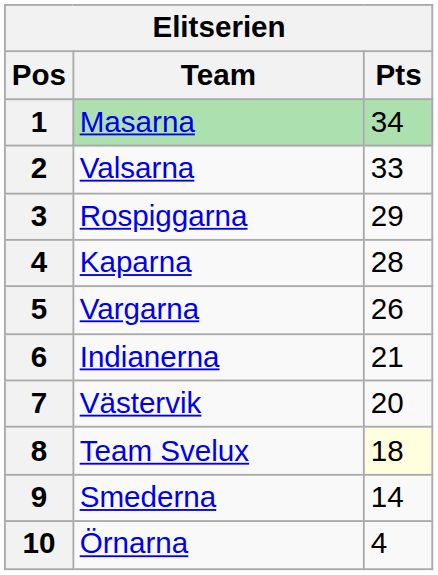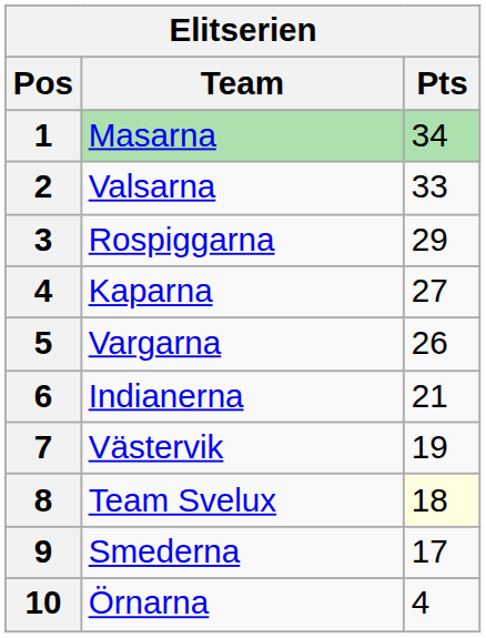 <table class="wikitable">
 <tr>
 <th colspan="3">Elitserien</th>
 </tr>
 <tr>
 <th width=20>Pos</th>
 <th width=150>Team</th>
 <th width=30>Pts</th>
 </tr>
 <tr style="background:#ACE1AF;">
 <th>1</th>
 <td><a href='#'>Masarna</a></td>
 <td>34</td>
 </tr>
 <tr>
 <th>2</th>
 <td><a href='#'>Valsarna</a></td>
 <td>33</td>
 </tr>
 <tr>
 <th>3</th>
 <td><a href='#'>Rospiggarna</a></td>
 <td>29</td>
 </tr>
 <tr>
 <th>4</th>
 <td><a href='#'>Kaparna</a></td>
-<td>28</td>
+<td>27</td>
 </tr>
 <tr>
 <th>5</th>
 <td><a href='#'>Vargarna</a></td>
 <td>26</td>
 </tr>
 <tr>
 <th>6</th>
 <td><a href='#'>Indianerna</a></td>
 <td>21</td>
 </tr>
 <tr>
 <th>7</th>
 <td><a href='#'>Västervik</a></td>
-<td>20</td>
+<td>19</td>
 </tr>
 <tr>
 <th>8</th>
 <td><a href='#'>Team Svelux</a></td>
 <td style="background: lightyellow;">18</td>
 </tr>
 <tr>
 <th>9</th>
 <td><a href='#'>Smederna</a></td>
-<td>14</td>
+<td>17</td>
 </tr>
 <tr>
 <th>10</th>
 <td><a href='#'>Örnarna</a></td>
 <td>4</td>
 </tr>
 </table>
